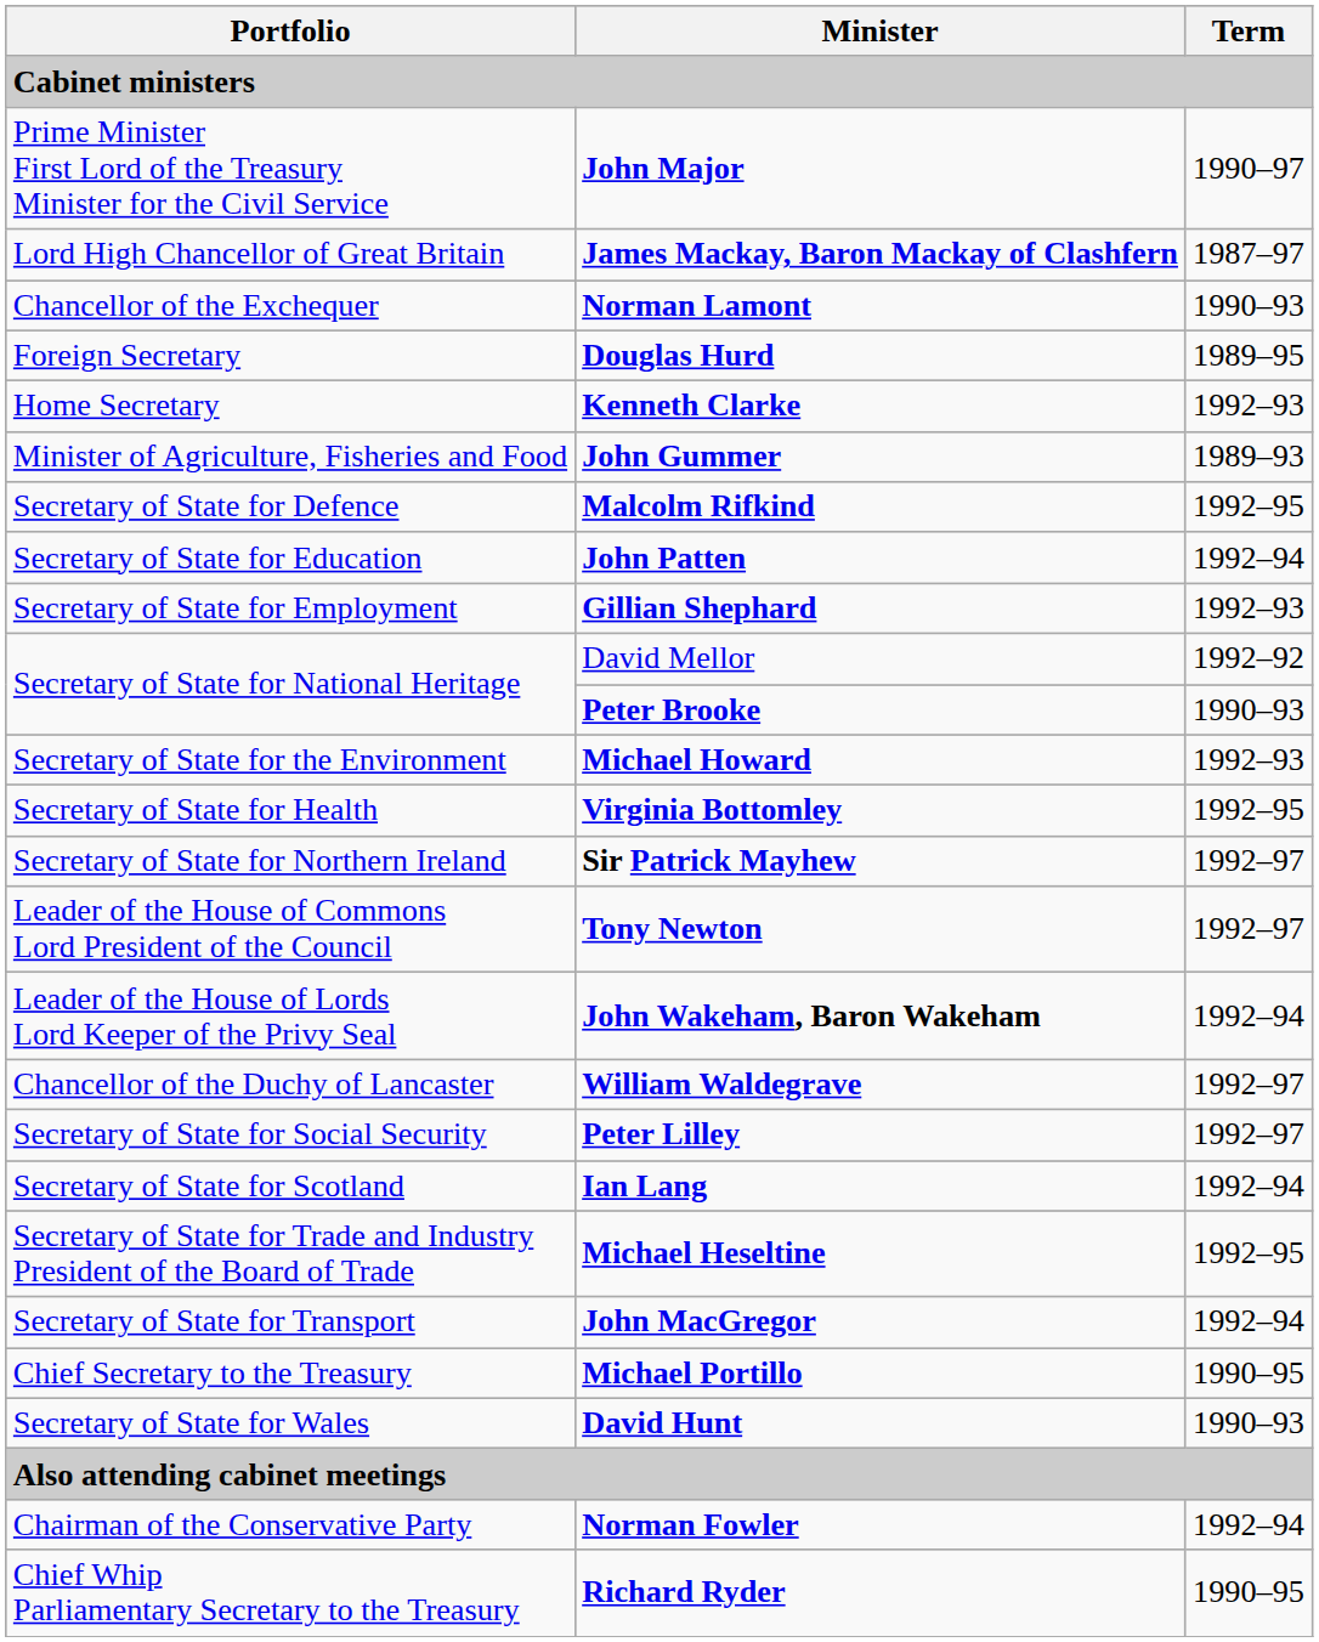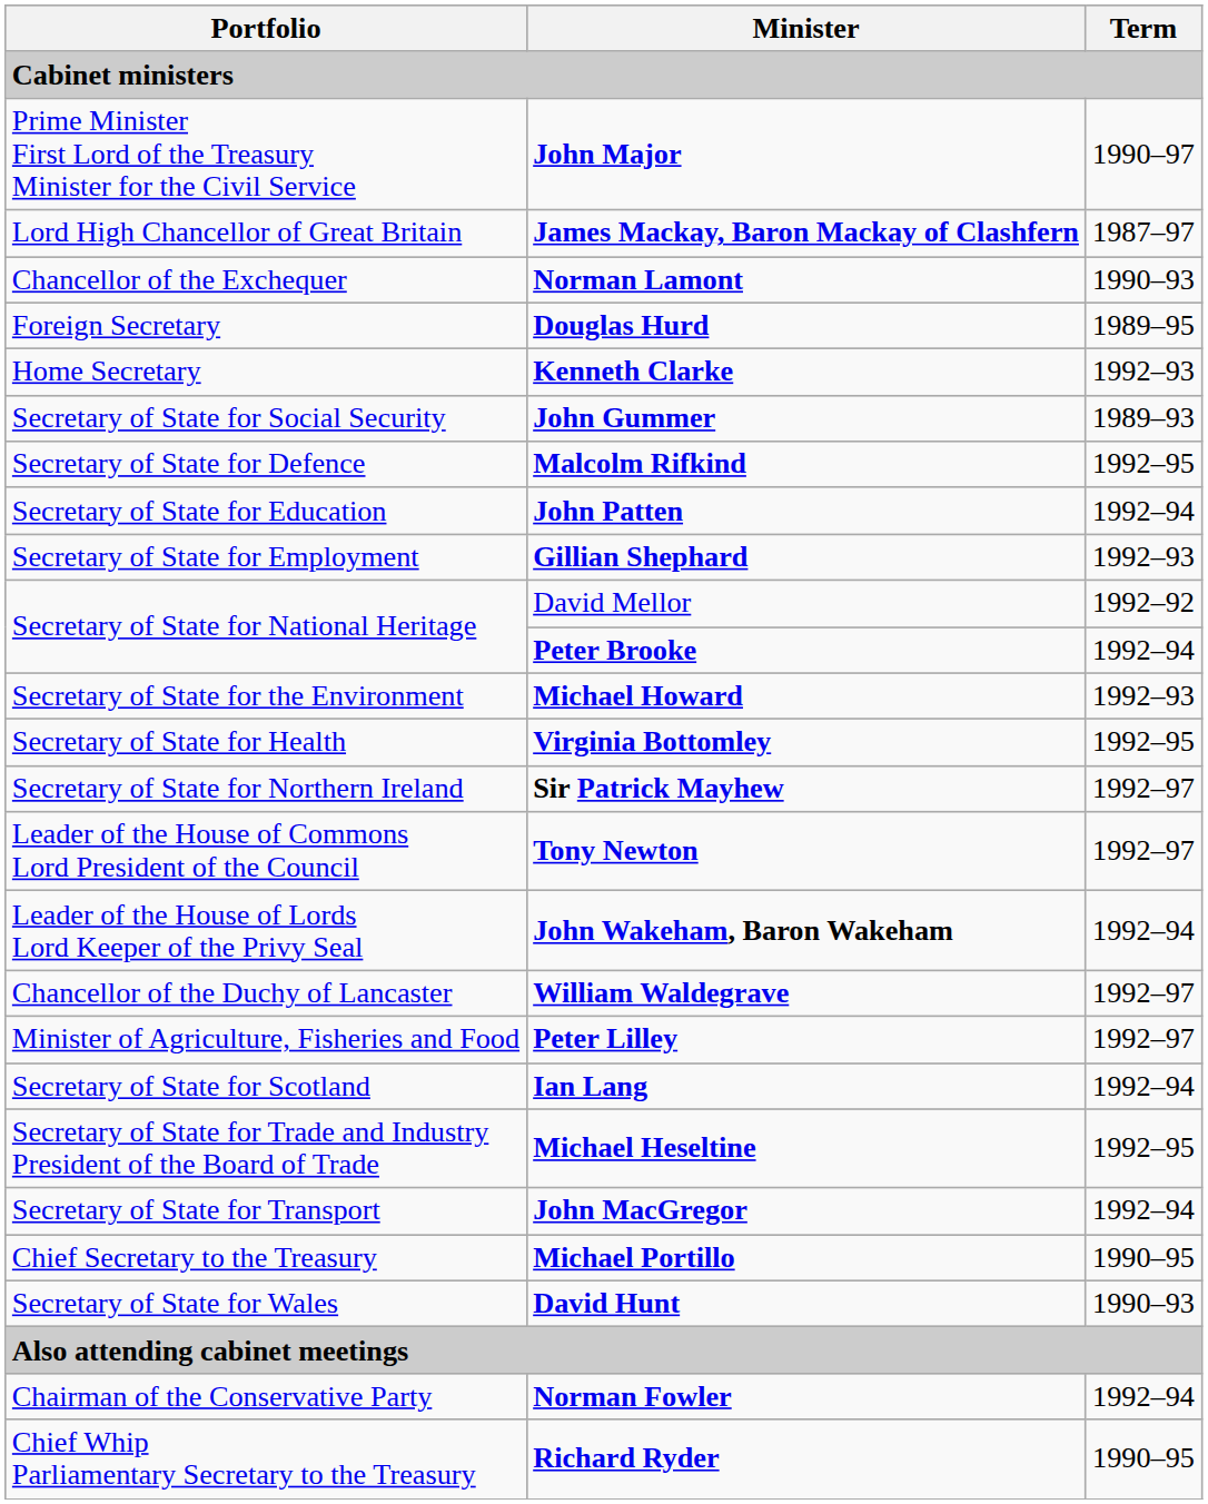 <table class="wikitable">
 <tr>
 <th>Portfolio</th>
 <th>Minister</th>
 <th>Term</th>
 </tr>
 <tr>
 <td style="background:#cccccc;" colspan="4"><strong>Cabinet ministers</strong></td>
 </tr>
 <tr>
 <td><a href='#'>Prime Minister</a><br><a href='#'>First Lord of the Treasury</a><br><a href='#'>Minister for the Civil Service</a></td>
 <td><strong><a href='#'>John Major</a></strong></td>
 <td>1990–97</td>
 </tr>
 <tr>
 <td><a href='#'>Lord High Chancellor of Great Britain</a></td>
 <td><strong><a href='#'>James Mackay, Baron Mackay of Clashfern</a></strong></td>
 <td>1987–97</td>
 </tr>
 <tr>
 <td><a href='#'>Chancellor of the Exchequer</a></td>
 <td><strong><a href='#'>Norman Lamont</a></strong></td>
 <td>1990–93</td>
 </tr>
 <tr>
 <td><a href='#'>Foreign Secretary</a></td>
 <td><strong><a href='#'>Douglas Hurd</a></strong></td>
 <td>1989–95</td>
 </tr>
 <tr>
 <td><a href='#'>Home Secretary</a></td>
 <td><strong><a href='#'>Kenneth Clarke</a></strong></td>
 <td>1992–93</td>
 </tr>
 <tr>
-<td><a href='#'>Minister of Agriculture, Fisheries and Food</a></td>
+<td><a href='#'>Secretary of State for Social Security</a></td>
 <td><strong><a href='#'>John Gummer</a></strong></td>
 <td>1989–93</td>
 </tr>
 <tr>
 <td><a href='#'>Secretary of State for Defence</a></td>
 <td><strong><a href='#'>Malcolm Rifkind</a></strong></td>
 <td>1992–95</td>
 </tr>
 <tr>
 <td><a href='#'>Secretary of State for Education</a></td>
 <td><strong><a href='#'>John Patten</a></strong></td>
 <td>1992–94</td>
 </tr>
 <tr>
 <td><a href='#'>Secretary of State for Employment</a></td>
 <td><strong><a href='#'>Gillian Shephard</a></strong></td>
 <td>1992–93</td>
 </tr>
 <tr>
 <td rowspan=2><a href='#'>Secretary of State for National Heritage</a></td>
 <td><a href='#'>David Mellor</a></td>
 <td>1992–92</td>
 </tr>
 <tr>
 <td><strong><a href='#'>Peter Brooke</a></strong></td>
-<td>1990–93</td>
+<td>1992–94</td>
 </tr>
 <tr>
 <td><a href='#'>Secretary of State for the Environment</a></td>
 <td><strong><a href='#'>Michael Howard</a></strong></td>
 <td>1992–93</td>
 </tr>
 <tr>
 <td><a href='#'>Secretary of State for Health</a></td>
 <td><strong><a href='#'>Virginia Bottomley</a></strong></td>
 <td>1992–95</td>
 </tr>
 <tr>
 <td><a href='#'>Secretary of State for Northern Ireland</a></td>
 <td><strong>Sir <a href='#'>Patrick Mayhew</a></strong></td>
 <td>1992–97</td>
 </tr>
 <tr>
 <td><a href='#'>Leader of the House of Commons</a><br><a href='#'>Lord President of the Council</a></td>
 <td><strong><a href='#'>Tony Newton</a></strong></td>
 <td>1992–97</td>
 </tr>
 <tr>
 <td><a href='#'>Leader of the House of Lords</a><br><a href='#'>Lord Keeper of the Privy Seal</a></td>
 <td><strong><a href='#'>John Wakeham</a>, Baron Wakeham</strong></td>
 <td>1992–94</td>
 </tr>
 <tr>
 <td><a href='#'>Chancellor of the Duchy of Lancaster</a></td>
 <td><strong><a href='#'>William Waldegrave</a></strong></td>
 <td>1992–97</td>
 </tr>
 <tr>
-<td><a href='#'>Secretary of State for Social Security</a></td>
+<td><a href='#'>Minister of Agriculture, Fisheries and Food</a></td>
 <td><strong><a href='#'>Peter Lilley</a></strong></td>
 <td>1992–97</td>
 </tr>
 <tr>
 <td><a href='#'>Secretary of State for Scotland</a></td>
 <td><strong><a href='#'>Ian Lang</a></strong></td>
 <td>1992–94</td>
 </tr>
 <tr>
 <td><a href='#'>Secretary of State for Trade and Industry</a><br><a href='#'>President of the Board of Trade</a></td>
 <td><strong><a href='#'>Michael Heseltine</a></strong></td>
 <td>1992–95</td>
 </tr>
 <tr>
 <td><a href='#'>Secretary of State for Transport</a></td>
 <td><strong><a href='#'>John MacGregor</a></strong></td>
 <td>1992–94</td>
 </tr>
 <tr>
 <td><a href='#'>Chief Secretary to the Treasury</a></td>
 <td><strong><a href='#'>Michael Portillo</a></strong></td>
 <td>1990–95</td>
 </tr>
 <tr>
 <td><a href='#'>Secretary of State for Wales</a></td>
 <td><strong><a href='#'>David Hunt</a></strong></td>
 <td>1990–93</td>
 </tr>
 <tr>
 <td style="background:#cccccc;" colspan="4"><strong>Also attending cabinet meetings</strong></td>
 </tr>
 <tr>
 <td><a href='#'>Chairman of the Conservative Party</a></td>
 <td><strong><a href='#'>Norman Fowler</a></strong></td>
 <td>1992–94</td>
 </tr>
 <tr>
 <td><a href='#'>Chief Whip</a><br><a href='#'>Parliamentary Secretary to the Treasury</a></td>
 <td><strong><a href='#'>Richard Ryder</a></strong></td>
 <td>1990–95</td>
 </tr>
 <tr>
 </tr>
 </table>
